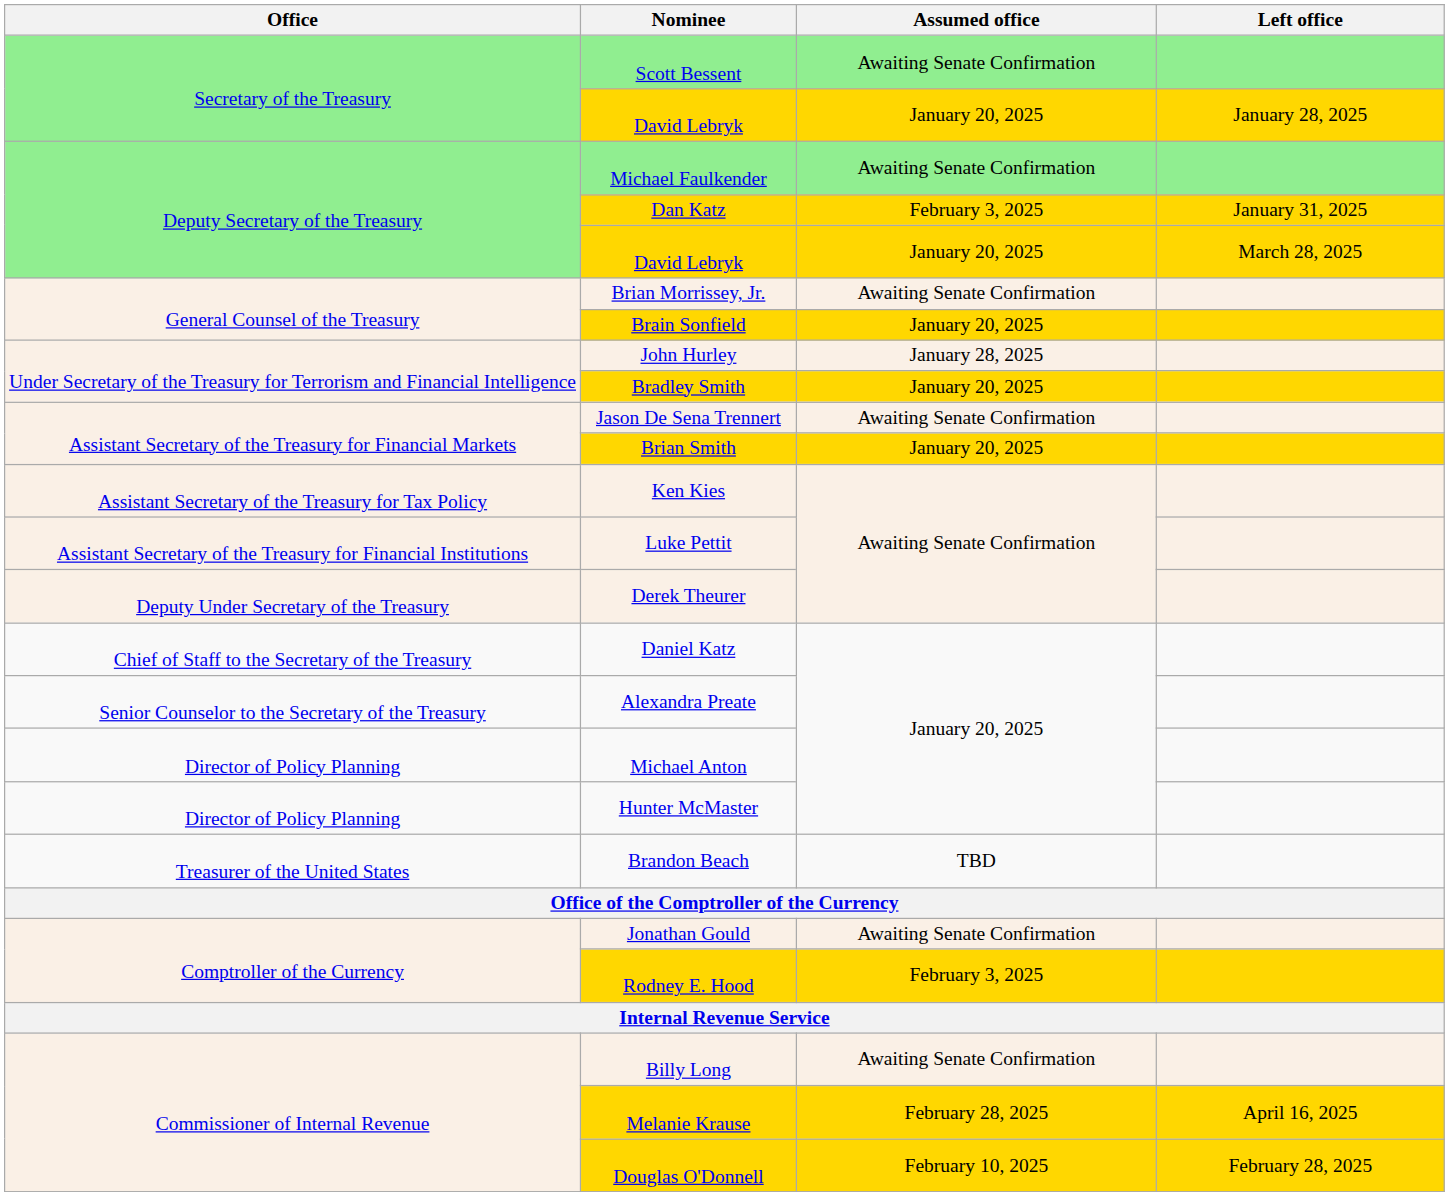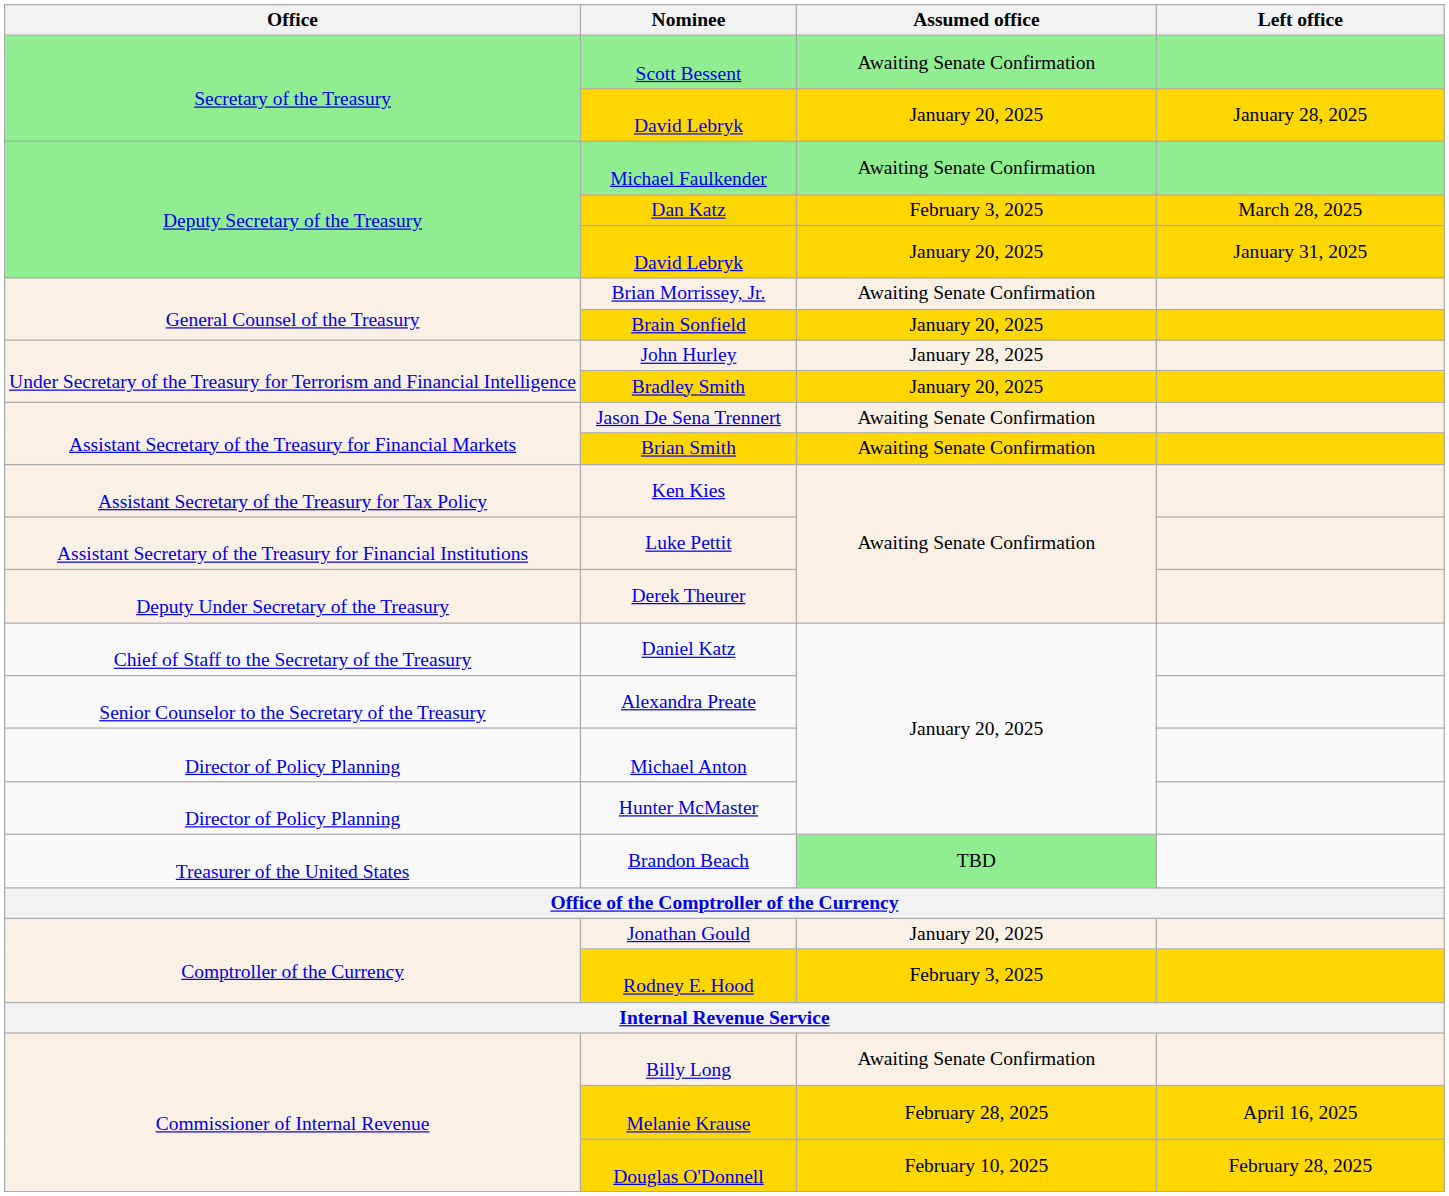 <table class="wikitable sortable" style="text-align:center">
 <tr>
 <th style="width:40%;">Office</th>
 <th style="width:15%;">Nominee</th>
 <th style="width:25%;" data-sort-="" type="date">Assumed office</th>
 <th style="width:20%;" data-sort-="" type="date">Left office</th>
 </tr>
 <tr style="background:lightgreen">
 <td rowspan="2"><br><a href='#'>Secretary of the Treasury</a></td>
 <td><br><a href='#'>Scott Bessent</a></td>
 <td>Awaiting Senate Confirmation</td>
 <td></td>
 </tr>
 <tr style="background:gold">
 <td><br><a href='#'>David Lebryk</a></td>
 <td>January 20, 2025</td>
 <td>January 28, 2025</td>
 </tr>
 <tr style="background:lightgreen">
 <td rowspan="3"><br><a href='#'>Deputy Secretary of the Treasury</a></td>
 <td><br><a href='#'>Michael Faulkender</a></td>
 <td>Awaiting Senate Confirmation</td>
 <td></td>
 </tr>
 <tr style="background:gold">
 <td><a href='#'>Dan Katz</a></td>
 <td>February 3, 2025</td>
-<td>January 31, 2025</td>
+<td>March 28, 2025</td>
 </tr>
 <tr style="background:gold">
 <td><br><a href='#'>David Lebryk</a></td>
 <td>January 20, 2025</td>
-<td>March 28, 2025</td>
+<td>January 31, 2025</td>
 </tr>
 <tr style="background:linen">
 <td rowspan="2"><br><a href='#'>General Counsel of the Treasury</a></td>
 <td><a href='#'>Brian Morrissey, Jr.</a></td>
 <td>Awaiting Senate Confirmation</td>
 <td></td>
 </tr>
 <tr style="background:gold">
 <td><a href='#'>Brain Sonfield</a></td>
 <td>January 20, 2025</td>
 <td></td>
 </tr>
 <tr style="background:linen">
 <td rowspan="2"><br><a href='#'>Under Secretary of the Treasury for Terrorism and Financial Intelligence</a></td>
 <td><a href='#'>John Hurley</a></td>
 <td>January 28, 2025<br></td>
 <td></td>
 </tr>
 <tr style="background:gold">
 <td><a href='#'>Bradley Smith</a></td>
 <td>January 20, 2025</td>
 <td></td>
 </tr>
 <tr style="background:linen">
 <td rowspan="2"><br><a href='#'>Assistant Secretary of the Treasury for Financial Markets</a></td>
 <td><a href='#'>Jason De Sena Trennert</a></td>
 <td>Awaiting Senate Confirmation</td>
 <td></td>
 </tr>
 <tr style="background:gold">
 <td><a href='#'>Brian Smith</a></td>
-<td>January 20, 2025</td>
+<td>Awaiting Senate Confirmation</td>
 <td></td>
 </tr>
 <tr style="background:linen">
 <td><br><a href='#'>Assistant Secretary of the Treasury for Tax Policy</a></td>
 <td><a href='#'>Ken Kies</a></td>
 <td rowspan="3">Awaiting Senate Confirmation</td>
 <td></td>
 </tr>
 <tr style="background:linen">
 <td><br><a href='#'>Assistant Secretary of the Treasury for Financial Institutions</a></td>
 <td><a href='#'>Luke Pettit</a></td>
 <td></td>
 </tr>
 <tr style="background:linen">
 <td><br><a href='#'>Deputy Under Secretary of the Treasury</a></td>
 <td><a href='#'>Derek Theurer</a></td>
 <td></td>
 </tr>
 <tr>
 <td><br><a href='#'>Chief of Staff to the Secretary of the Treasury</a></td>
 <td><a href='#'>Daniel Katz</a></td>
 <td rowspan="4">January 20, 2025</td>
 <td></td>
 </tr>
 <tr>
 <td><br><a href='#'>Senior Counselor to the Secretary of the Treasury</a></td>
 <td><a href='#'>Alexandra Preate</a></td>
 <td></td>
 </tr>
 <tr>
 <td><br><a href='#'>Director of Policy Planning</a></td>
 <td><br><a href='#'>Michael Anton</a></td>
 <td></td>
 </tr>
 <tr>
 <td><br><a href='#'>Director of Policy Planning</a></td>
 <td><a href='#'>Hunter McMaster</a></td>
 <td></td>
 </tr>
 <tr>
 <td><br><a href='#'>Treasurer of the United States</a></td>
 <td><a href='#'>Brandon Beach</a></td>
-<td>TBD</td>
+<td style="background: lightgreen;">TBD</td>
 <td></td>
 </tr>
 <tr>
 <th colspan="4"><a href='#'>Office of the Comptroller of the Currency</a></th>
 </tr>
 <tr style="background:linen">
 <td rowspan="2"><br><a href='#'>Comptroller of the Currency</a></td>
 <td><a href='#'>Jonathan Gould</a></td>
-<td>Awaiting Senate Confirmation</td>
+<td>January 20, 2025</td>
 <td></td>
 </tr>
 <tr style="background:gold">
 <td><br><a href='#'>Rodney E. Hood</a></td>
 <td>February 3, 2025</td>
 <td></td>
 </tr>
 <tr>
 <th colspan="4"><a href='#'>Internal Revenue Service</a></th>
 </tr>
 <tr style="background:linen">
 <td rowspan="3"><br><a href='#'>Commissioner of Internal Revenue</a></td>
 <td><br><a href='#'>Billy Long</a></td>
 <td>Awaiting Senate Confirmation</td>
 <td></td>
 </tr>
 <tr style="background:gold">
 <td><br><a href='#'>Melanie Krause</a></td>
 <td>February 28, 2025</td>
 <td>April 16, 2025</td>
 </tr>
 <tr style="background:gold">
 <td><br><a href='#'>Douglas O'Donnell</a></td>
 <td>February 10, 2025</td>
 <td>February 28, 2025</td>
 </tr>
 </table>
